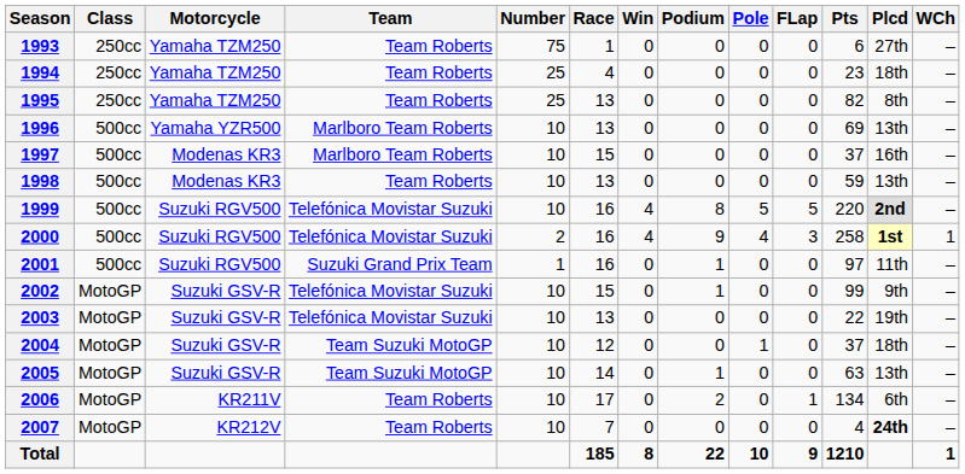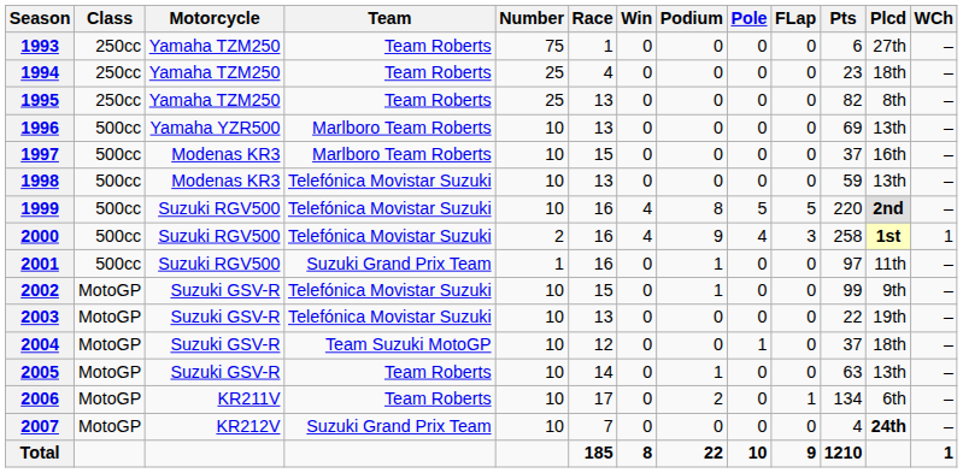 <table class="wikitable">
 <tr>
 <th>Season</th>
 <th>Class</th>
 <th>Motorcycle</th>
 <th>Team</th>
 <th>Number</th>
 <th>Race</th>
 <th>Win</th>
 <th>Podium</th>
 <th><a href='#'>Pole</a></th>
 <th>FLap</th>
 <th>Pts</th>
 <th>Plcd</th>
 <th>WCh</th>
 </tr>
 <tr align="right">
 <th><a href='#'>1993</a></th>
 <td>250cc</td>
 <td><a href='#'>Yamaha TZM250</a></td>
 <td><a href='#'>Team Roberts</a></td>
 <td>75</td>
 <td>1</td>
 <td>0</td>
 <td>0</td>
 <td>0</td>
 <td>0</td>
 <td>6</td>
 <td>27th</td>
 <td>–</td>
 </tr>
 <tr align="right">
 <th><a href='#'>1994</a></th>
 <td>250cc</td>
 <td><a href='#'>Yamaha TZM250</a></td>
 <td><a href='#'>Team Roberts</a></td>
 <td>25</td>
 <td>4</td>
 <td>0</td>
 <td>0</td>
 <td>0</td>
 <td>0</td>
 <td>23</td>
 <td>18th</td>
 <td>–</td>
 </tr>
 <tr align="right">
 <th><a href='#'>1995</a></th>
 <td>250cc</td>
 <td><a href='#'>Yamaha TZM250</a></td>
 <td><a href='#'>Team Roberts</a></td>
 <td>25</td>
 <td>13</td>
 <td>0</td>
 <td>0</td>
 <td>0</td>
 <td>0</td>
 <td>82</td>
 <td>8th</td>
 <td>–</td>
 </tr>
 <tr align="right">
 <th><a href='#'>1996</a></th>
 <td>500cc</td>
 <td><a href='#'>Yamaha YZR500</a></td>
 <td><a href='#'>Marlboro Team Roberts</a></td>
 <td>10</td>
 <td>13</td>
 <td>0</td>
 <td>0</td>
 <td>0</td>
 <td>0</td>
 <td>69</td>
 <td>13th</td>
 <td>–</td>
 </tr>
 <tr align="right">
 <th><a href='#'>1997</a></th>
 <td>500cc</td>
 <td><a href='#'>Modenas KR3</a></td>
 <td><a href='#'>Marlboro Team Roberts</a></td>
 <td>10</td>
 <td>15</td>
 <td>0</td>
 <td>0</td>
 <td>0</td>
 <td>0</td>
 <td>37</td>
 <td>16th</td>
 <td>–</td>
 </tr>
 <tr align="right">
 <th><a href='#'>1998</a></th>
 <td>500cc</td>
 <td><a href='#'>Modenas KR3</a></td>
-<td><a href='#'>Team Roberts</a></td>
+<td><a href='#'>Telefónica Movistar Suzuki</a></td>
 <td>10</td>
 <td>13</td>
 <td>0</td>
 <td>0</td>
 <td>0</td>
 <td>0</td>
 <td>59</td>
 <td>13th</td>
 <td>–</td>
 </tr>
 <tr align="right">
 <th><a href='#'>1999</a></th>
 <td>500cc</td>
 <td><a href='#'>Suzuki RGV500</a></td>
 <td><a href='#'>Telefónica Movistar Suzuki</a></td>
 <td>10</td>
 <td>16</td>
 <td>4</td>
 <td>8</td>
 <td>5</td>
 <td>5</td>
 <td>220</td>
 <th style="background:#dfdfdf;">2nd</th>
 <td>–</td>
 </tr>
 <tr align="right">
 <th><a href='#'>2000</a></th>
 <td>500cc</td>
 <td><a href='#'>Suzuki RGV500</a></td>
 <td><a href='#'>Telefónica Movistar Suzuki</a></td>
 <td>2</td>
 <td>16</td>
 <td>4</td>
 <td>9</td>
 <td>4</td>
 <td>3</td>
 <td>258</td>
 <th style="background:#ffffbf;"><strong>1st</strong></th>
 <td>1</td>
 </tr>
 <tr align="right">
 <th><a href='#'>2001</a></th>
 <td>500cc</td>
 <td><a href='#'>Suzuki RGV500</a></td>
 <td><a href='#'>Suzuki Grand Prix Team</a></td>
 <td>1</td>
 <td>16</td>
 <td>0</td>
 <td>1</td>
 <td>0</td>
 <td>0</td>
 <td>97</td>
 <td>11th</td>
 <td>–</td>
 </tr>
 <tr align="right">
 <th><a href='#'>2002</a></th>
 <td>MotoGP</td>
 <td><a href='#'>Suzuki GSV-R</a></td>
 <td><a href='#'>Telefónica Movistar Suzuki</a></td>
 <td>10</td>
 <td>15</td>
 <td>0</td>
 <td>1</td>
 <td>0</td>
 <td>0</td>
 <td>99</td>
 <td>9th</td>
 <td>–</td>
 </tr>
 <tr align="right">
 <th><a href='#'>2003</a></th>
 <td>MotoGP</td>
 <td><a href='#'>Suzuki GSV-R</a></td>
 <td><a href='#'>Telefónica Movistar Suzuki</a></td>
 <td>10</td>
 <td>13</td>
 <td>0</td>
 <td>0</td>
 <td>0</td>
 <td>0</td>
 <td>22</td>
 <td>19th</td>
 <td>–</td>
 </tr>
 <tr align="right">
 <th><a href='#'>2004</a></th>
 <td>MotoGP</td>
 <td><a href='#'>Suzuki GSV-R</a></td>
 <td><a href='#'>Team Suzuki MotoGP</a></td>
 <td>10</td>
 <td>12</td>
 <td>0</td>
 <td>0</td>
 <td>1</td>
 <td>0</td>
 <td>37</td>
 <td>18th</td>
 <td>–</td>
 </tr>
 <tr align="right">
 <th><a href='#'>2005</a></th>
 <td>MotoGP</td>
 <td><a href='#'>Suzuki GSV-R</a></td>
-<td><a href='#'>Team Suzuki MotoGP</a></td>
+<td><a href='#'>Team Roberts</a></td>
 <td>10</td>
 <td>14</td>
 <td>0</td>
 <td>1</td>
 <td>0</td>
 <td>0</td>
 <td>63</td>
 <td>13th</td>
 <td>–</td>
 </tr>
 <tr align="right">
 <th><a href='#'>2006</a></th>
 <td>MotoGP</td>
 <td><a href='#'>KR211V</a></td>
 <td><a href='#'>Team Roberts</a></td>
 <td>10</td>
 <td>17</td>
 <td>0</td>
 <td>2</td>
 <td>0</td>
 <td>1</td>
 <td>134</td>
 <td>6th</td>
 <td>–</td>
 </tr>
 <tr align="right">
 <th><a href='#'>2007</a></th>
 <td>MotoGP</td>
 <td><a href='#'>KR212V</a></td>
-<td><a href='#'>Team Roberts</a></td>
+<td><a href='#'>Suzuki Grand Prix Team</a></td>
 <td>10</td>
 <td>7</td>
 <td>0</td>
 <td>0</td>
 <td>0</td>
 <td>0</td>
 <td>4</td>
 <td><strong>24th</strong></td>
 <td>–</td>
 </tr>
 <tr align="right">
 <th>Total</th>
 <td></td>
 <td></td>
 <td></td>
 <td></td>
 <td><strong>185</strong></td>
 <td><strong>8</strong></td>
 <td><strong>22</strong></td>
 <td><strong>10</strong></td>
 <td><strong>9</strong></td>
 <td><strong>1210</strong></td>
 <td></td>
 <td><strong>1</strong></td>
 </tr>
 </table>
